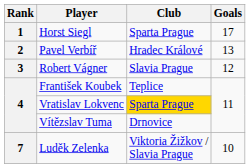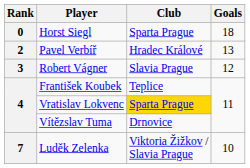 <table class="wikitable" style="text-align:center">
 <tr>
 <th>Rank</th>
 <th>Player</th>
 <th>Club</th>
 <th>Goals</th>
 </tr>
 <tr>
-<th>1</th>
+<th>0</th>
 <td align="left"> <a href='#'>Horst Siegl</a></td>
 <td align="left"><a href='#'>Sparta Prague</a></td>
-<td>17</td>
+<td>18</td>
 </tr>
 <tr>
 <th>2</th>
 <td align="left"> <a href='#'>Pavel Verbíř</a></td>
 <td align="left"><a href='#'>Hradec Králové</a></td>
 <td>13</td>
 </tr>
 <tr>
 <th>3</th>
 <td align="left"> <a href='#'>Robert Vágner</a></td>
 <td align="left"><a href='#'>Slavia Prague</a></td>
 <td>12</td>
 </tr>
 <tr>
 <th rowspan="3">4</th>
 <td align="left"> <a href='#'>František Koubek</a></td>
 <td align="left"><a href='#'>Teplice</a></td>
 <td rowspan="3">11</td>
 </tr>
 <tr>
 <td align="left"> <a href='#'>Vratislav Lokvenc</a></td>
 <td align="left" style="background: gold;"><a href='#'>Sparta Prague</a></td>
 </tr>
 <tr>
 <td align="left"> <a href='#'>Vítězslav Tuma</a></td>
 <td align="left"><a href='#'>Drnovice</a></td>
 </tr>
 <tr>
 <th>7</th>
 <td align="left"> <a href='#'>Luděk Zelenka</a></td>
 <td align="left"><a href='#'>Viktoria Žižkov</a> /<br><a href='#'>Slavia Prague</a></td>
 <td>10</td>
 </tr>
 </table>
